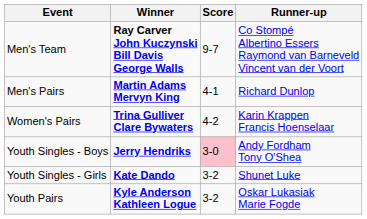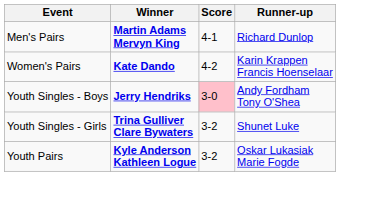 <table class="wikitable">
 <tr>
 <th>Event</th>
 <th>Winner</th>
 <th>Score</th>
 <th>Runner-up</th>
-</tr>
-<tr>
-<td>Men's Team</td>
-<td> <strong>Ray Carver<br><a href='#'>John Kuczynski</a><br><a href='#'>Bill Davis</a><br><a href='#'>George Walls</a></strong></td>
-<td>9-7</td>
-<td> <a href='#'>Co Stompé</a><br><a href='#'>Albertino Essers</a><br><a href='#'>Raymond van Barneveld</a><br><a href='#'>Vincent van der Voort</a></td>
 </tr>
 <tr>
 <td>Men's Pairs</td>
 <td> <strong><a href='#'>Martin Adams</a><br><a href='#'>Mervyn King</a></strong></td>
 <td>4-1</td>
 <td> <a href='#'>Richard Dunlop</a></td>
 </tr>
 <tr>
 <td>Women's Pairs</td>
-<td> <strong><a href='#'>Trina Gulliver</a><br><a href='#'>Clare Bywaters</a></strong></td>
+<td> <strong><a href='#'>Kate Dando</a></strong></td>
 <td>4-2</td>
 <td> <a href='#'>Karin Krappen</a><br><a href='#'>Francis Hoenselaar</a></td>
 </tr>
 <tr>
 <td>Youth Singles - Boys</td>
 <td> <strong><a href='#'>Jerry Hendriks</a></strong></td>
 <td style="background: pink;">3-0</td>
 <td> <a href='#'>Andy Fordham</a><br><a href='#'>Tony O'Shea</a></td>
 </tr>
 <tr>
 <td>Youth Singles - Girls</td>
-<td> <strong><a href='#'>Kate Dando</a></strong></td>
+<td> <strong><a href='#'>Trina Gulliver</a><br><a href='#'>Clare Bywaters</a></strong></td>
 <td>3-2</td>
 <td> <a href='#'>Shunet Luke</a></td>
 </tr>
 <tr>
 <td>Youth Pairs</td>
 <td> <strong><a href='#'>Kyle Anderson</a><br><a href='#'>Kathleen Logue</a></strong></td>
 <td>3-2</td>
 <td> <a href='#'>Oskar Lukasiak</a><br><a href='#'>Marie Fogde</a></td>
 </tr>
 </table>
